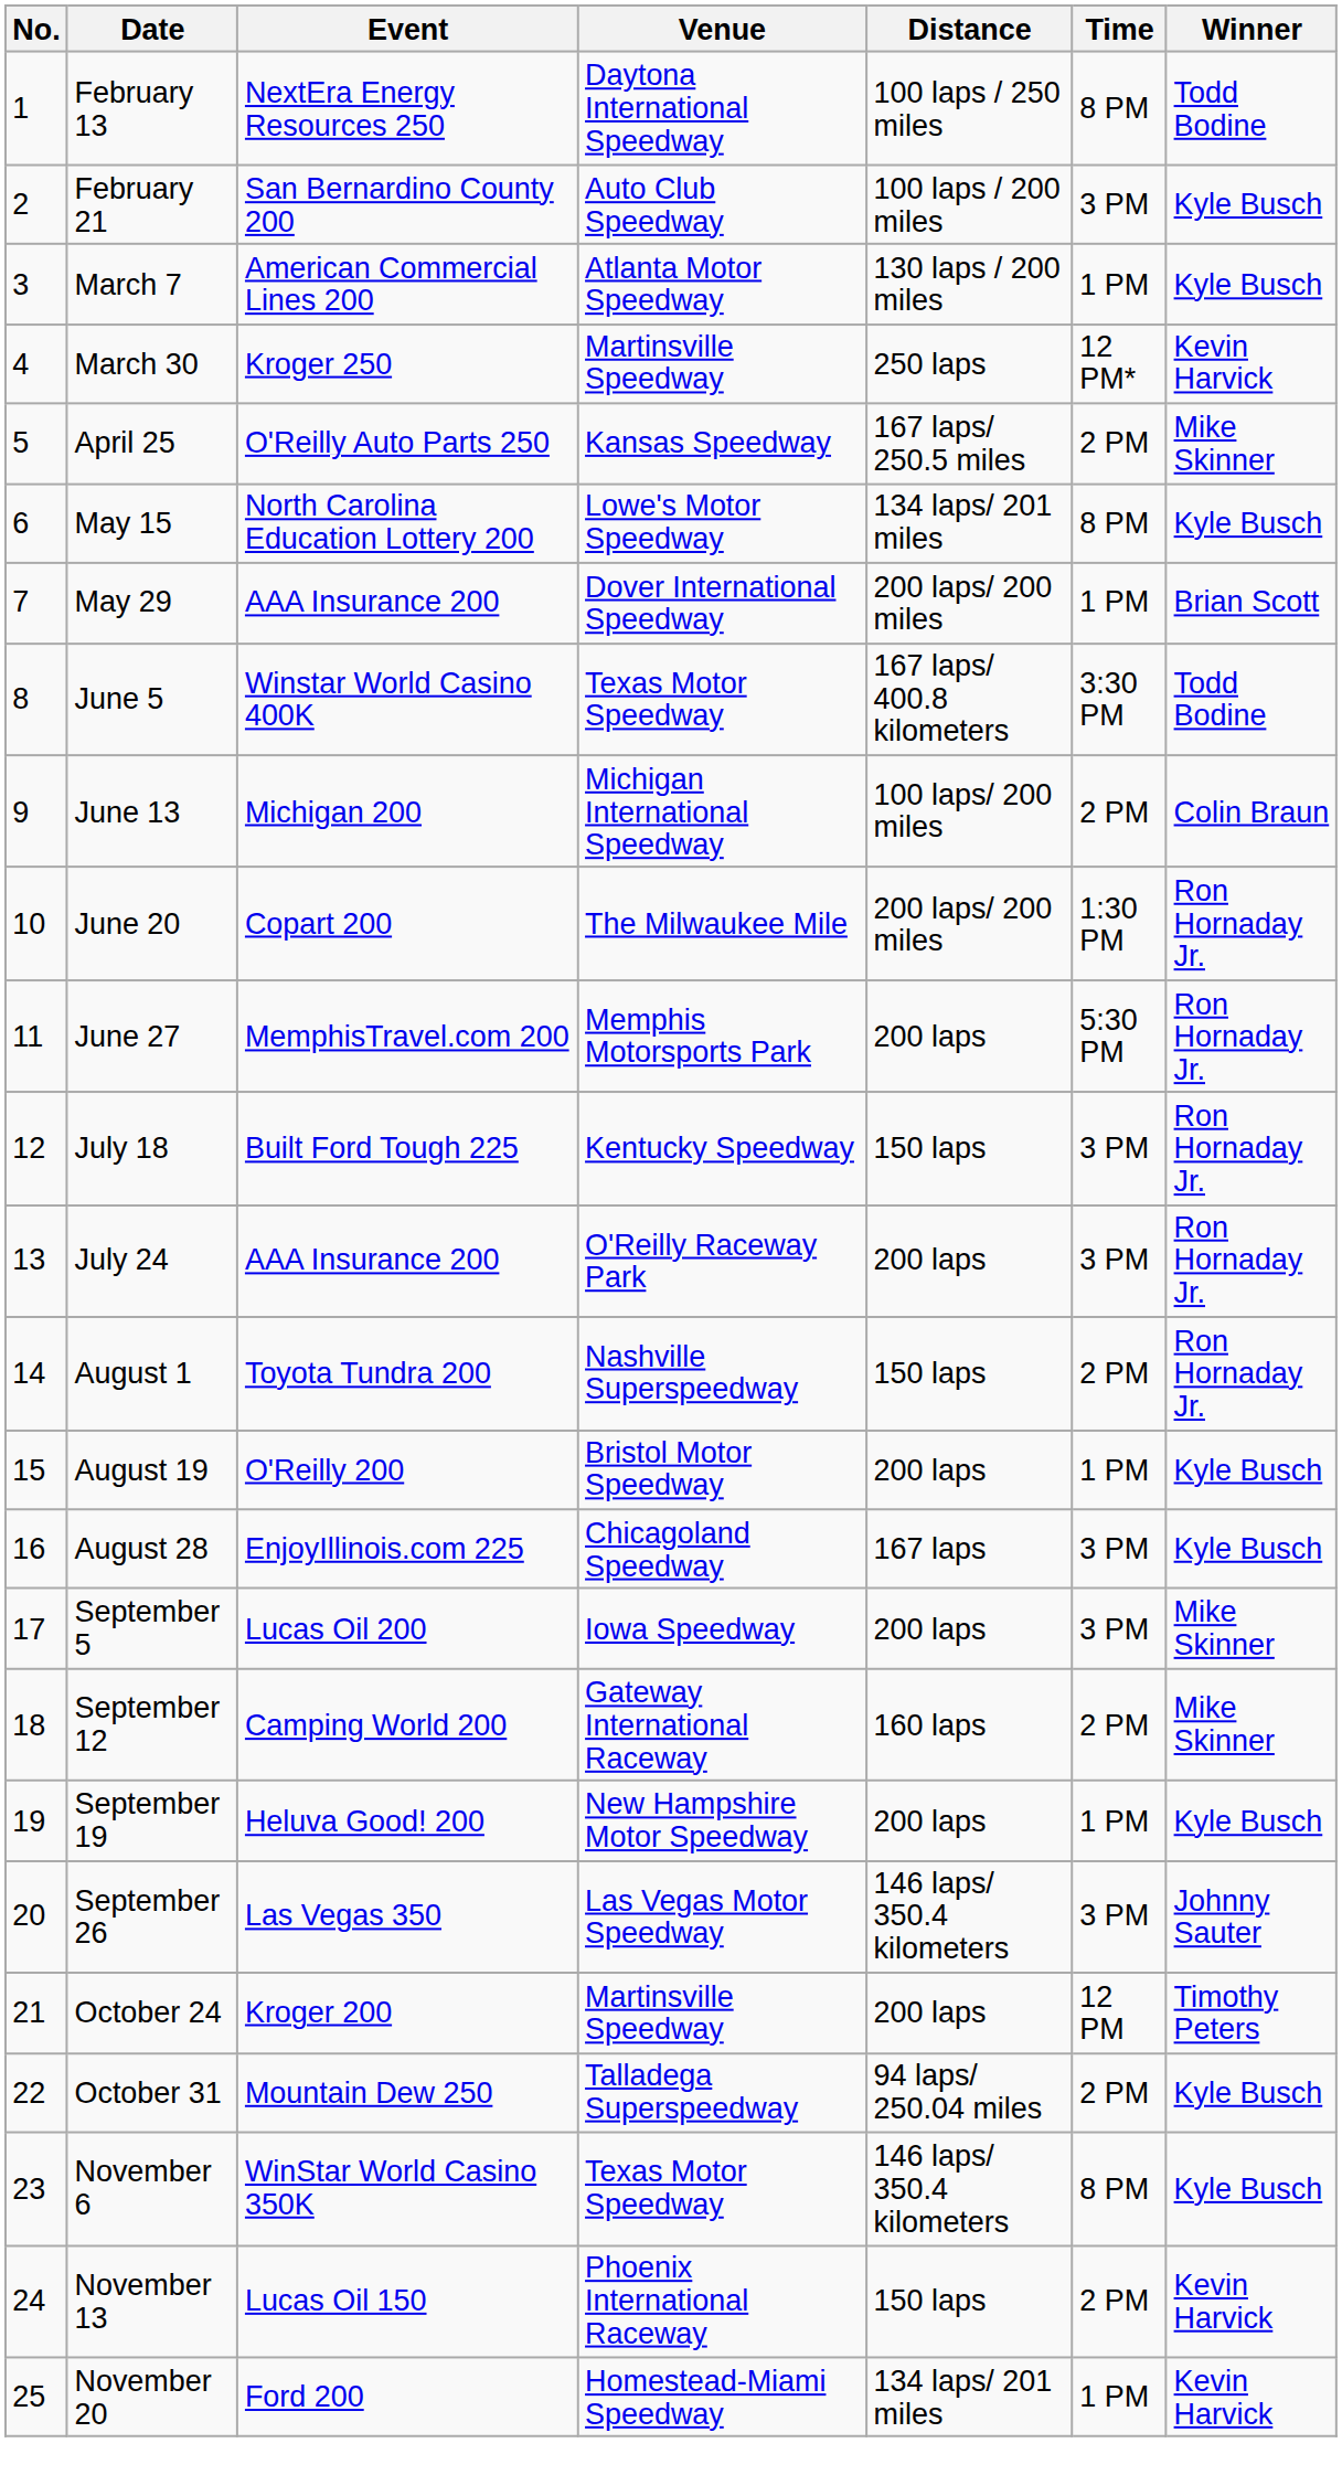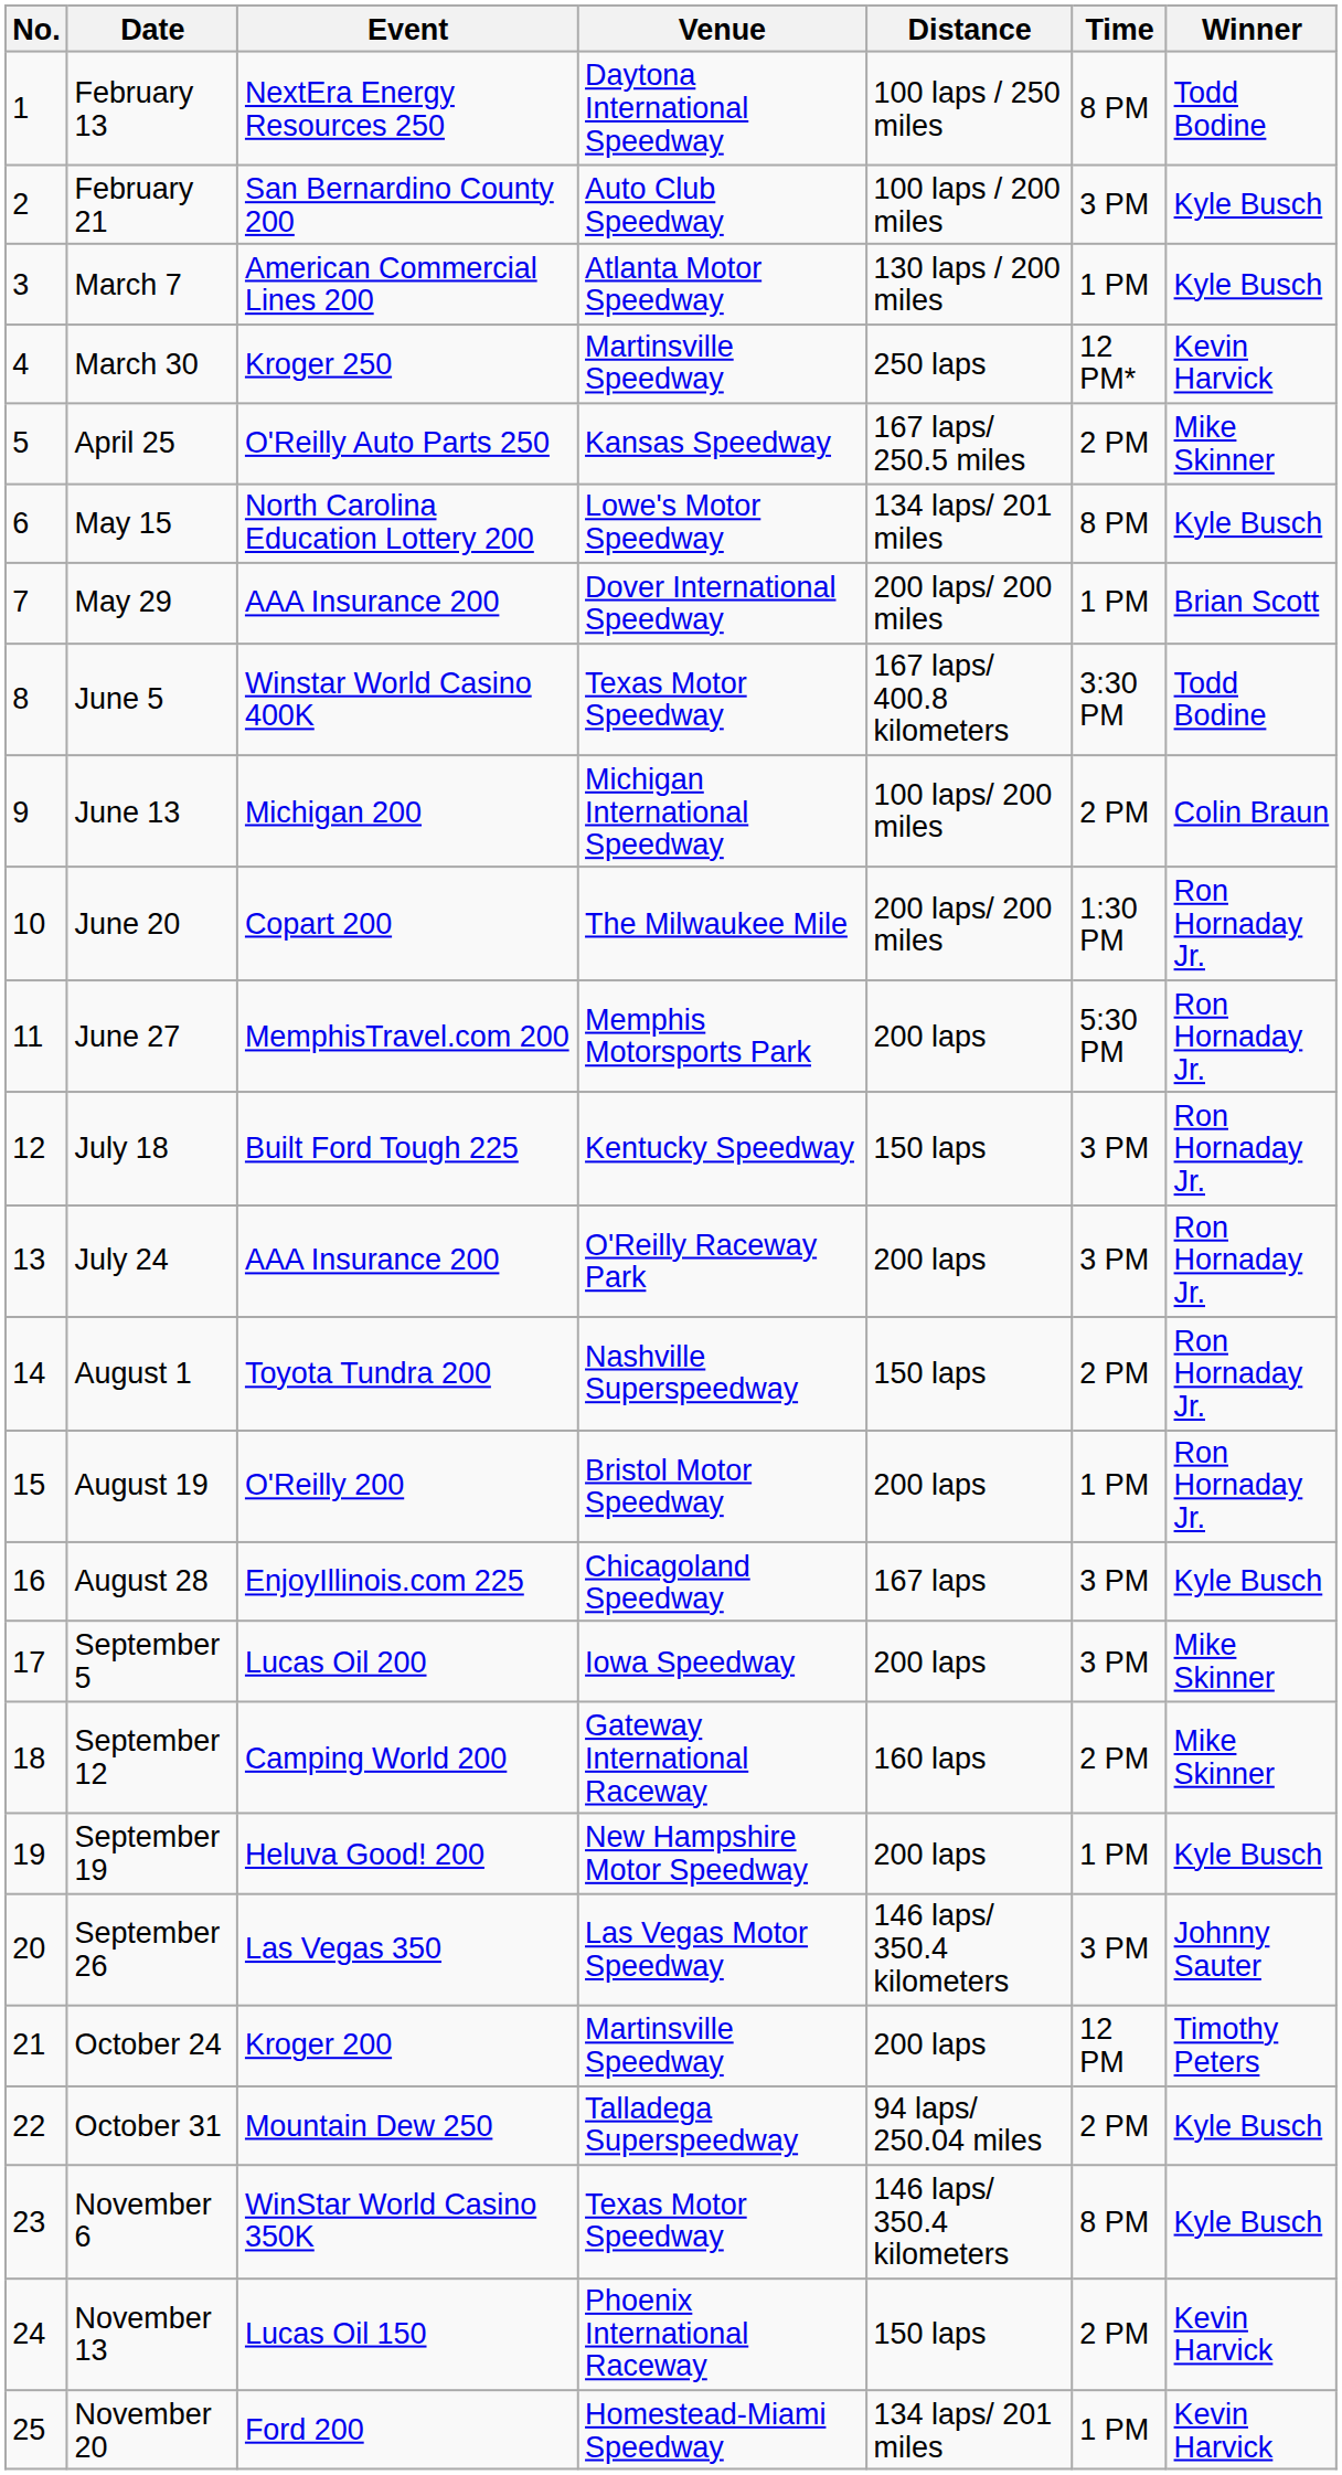 <table {| class="wikitable" style="font-size: 85%">
 <tr>
 <th>No.</th>
 <th>Date</th>
 <th>Event</th>
 <th>Venue</th>
 <th>Distance</th>
 <th>Time</th>
 <th>Winner</th>
 </tr>
 <tr>
 <td>1</td>
 <td>February 13</td>
 <td><a href='#'>NextEra Energy Resources 250</a></td>
 <td><a href='#'>Daytona International Speedway</a></td>
 <td>100 laps / 250 miles</td>
 <td>8 PM</td>
 <td><a href='#'>Todd Bodine</a></td>
 </tr>
 <tr>
 <td>2</td>
 <td>February 21</td>
 <td><a href='#'>San Bernardino County 200</a></td>
 <td><a href='#'>Auto Club Speedway</a></td>
 <td>100 laps / 200 miles</td>
 <td>3 PM</td>
 <td><a href='#'>Kyle Busch</a></td>
 </tr>
 <tr>
 <td>3</td>
 <td>March 7</td>
 <td><a href='#'>American Commercial Lines 200</a></td>
 <td><a href='#'>Atlanta Motor Speedway</a></td>
 <td>130 laps / 200 miles</td>
 <td>1 PM</td>
 <td><a href='#'>Kyle Busch</a></td>
 </tr>
 <tr>
 <td>4</td>
 <td>March 30</td>
 <td><a href='#'>Kroger 250</a></td>
 <td><a href='#'>Martinsville Speedway</a></td>
 <td>250 laps</td>
 <td>12 PM*</td>
 <td><a href='#'>Kevin Harvick</a></td>
 </tr>
 <tr>
 <td>5</td>
 <td>April 25</td>
 <td><a href='#'>O'Reilly Auto Parts 250</a></td>
 <td><a href='#'>Kansas Speedway</a></td>
 <td>167 laps/ 250.5 miles</td>
 <td>2 PM</td>
 <td><a href='#'>Mike Skinner</a></td>
 </tr>
 <tr>
 <td>6</td>
 <td>May 15</td>
 <td><a href='#'>North Carolina Education Lottery 200</a></td>
 <td><a href='#'>Lowe's Motor Speedway</a></td>
 <td>134 laps/ 201 miles</td>
 <td>8 PM</td>
 <td><a href='#'>Kyle Busch</a></td>
 </tr>
 <tr>
 <td>7</td>
 <td>May 29</td>
 <td><a href='#'>AAA Insurance 200</a></td>
 <td><a href='#'>Dover International Speedway</a></td>
 <td>200 laps/ 200 miles</td>
 <td>1 PM</td>
 <td><a href='#'>Brian Scott</a></td>
 </tr>
 <tr>
 <td>8</td>
 <td>June 5</td>
 <td><a href='#'>Winstar World Casino 400K</a></td>
 <td><a href='#'>Texas Motor Speedway</a></td>
 <td>167 laps/ 400.8 kilometers</td>
 <td>3:30 PM</td>
 <td><a href='#'>Todd Bodine</a></td>
 </tr>
 <tr>
 <td>9</td>
 <td>June 13</td>
 <td><a href='#'>Michigan 200</a></td>
 <td><a href='#'>Michigan International Speedway</a></td>
 <td>100 laps/ 200 miles</td>
 <td>2 PM</td>
 <td><a href='#'>Colin Braun</a></td>
 </tr>
 <tr>
 <td>10</td>
 <td>June 20</td>
 <td><a href='#'>Copart 200</a></td>
 <td><a href='#'>The Milwaukee Mile</a></td>
 <td>200 laps/ 200 miles</td>
 <td>1:30 PM</td>
 <td><a href='#'>Ron Hornaday Jr.</a></td>
 </tr>
 <tr>
 <td>11</td>
 <td>June 27</td>
 <td><a href='#'>MemphisTravel.com 200</a></td>
 <td><a href='#'>Memphis Motorsports Park</a></td>
 <td>200 laps</td>
 <td>5:30 PM</td>
 <td><a href='#'>Ron Hornaday Jr.</a></td>
 </tr>
 <tr>
 <td>12</td>
 <td>July 18</td>
 <td><a href='#'>Built Ford Tough 225</a></td>
 <td><a href='#'>Kentucky Speedway</a></td>
 <td>150 laps</td>
 <td>3 PM</td>
 <td><a href='#'>Ron Hornaday Jr.</a></td>
 </tr>
 <tr>
 <td>13</td>
 <td>July 24</td>
 <td><a href='#'>AAA Insurance 200</a></td>
 <td><a href='#'>O'Reilly Raceway Park</a></td>
 <td>200 laps</td>
 <td>3 PM</td>
 <td><a href='#'>Ron Hornaday Jr.</a></td>
 </tr>
 <tr>
 <td>14</td>
 <td>August 1</td>
 <td><a href='#'>Toyota Tundra 200</a></td>
 <td><a href='#'>Nashville Superspeedway</a></td>
 <td>150 laps</td>
 <td>2 PM</td>
 <td><a href='#'>Ron Hornaday Jr.</a></td>
 </tr>
 <tr>
 <td>15</td>
 <td>August 19</td>
 <td><a href='#'>O'Reilly 200</a></td>
 <td><a href='#'>Bristol Motor Speedway</a></td>
 <td>200 laps</td>
 <td>1 PM</td>
-<td><a href='#'>Kyle Busch</a></td>
+<td><a href='#'>Ron Hornaday Jr.</a></td>
 </tr>
 <tr>
 <td>16</td>
 <td>August 28</td>
 <td><a href='#'>EnjoyIllinois.com 225</a></td>
 <td><a href='#'>Chicagoland Speedway</a></td>
 <td>167 laps</td>
 <td>3 PM</td>
 <td><a href='#'>Kyle Busch</a></td>
 </tr>
 <tr>
 <td>17</td>
 <td>September 5</td>
 <td><a href='#'>Lucas Oil 200</a></td>
 <td><a href='#'>Iowa Speedway</a></td>
 <td>200 laps</td>
 <td>3 PM</td>
 <td><a href='#'>Mike Skinner</a></td>
 </tr>
 <tr>
 <td>18</td>
 <td>September 12</td>
 <td><a href='#'>Camping World 200</a></td>
 <td><a href='#'>Gateway International Raceway</a></td>
 <td>160 laps</td>
 <td>2 PM</td>
 <td><a href='#'>Mike Skinner</a></td>
 </tr>
 <tr>
 <td>19</td>
 <td>September 19</td>
 <td><a href='#'>Heluva Good! 200</a></td>
 <td><a href='#'>New Hampshire Motor Speedway</a></td>
 <td>200 laps</td>
 <td>1 PM</td>
 <td><a href='#'>Kyle Busch</a></td>
 </tr>
 <tr>
 <td>20</td>
 <td>September 26</td>
 <td><a href='#'>Las Vegas 350</a></td>
 <td><a href='#'>Las Vegas Motor Speedway</a></td>
 <td>146 laps/ 350.4 kilometers</td>
 <td>3 PM</td>
 <td><a href='#'>Johnny Sauter</a></td>
 </tr>
 <tr>
 <td>21</td>
 <td>October 24</td>
 <td><a href='#'>Kroger 200</a></td>
 <td><a href='#'>Martinsville Speedway</a></td>
 <td>200 laps</td>
 <td>12 PM</td>
 <td><a href='#'>Timothy Peters</a></td>
 </tr>
 <tr>
 <td>22</td>
 <td>October 31</td>
 <td><a href='#'>Mountain Dew 250</a></td>
 <td><a href='#'>Talladega Superspeedway</a></td>
 <td>94 laps/ 250.04 miles</td>
 <td>2 PM</td>
 <td><a href='#'>Kyle Busch</a></td>
 </tr>
 <tr>
 <td>23</td>
 <td>November 6</td>
 <td><a href='#'>WinStar World Casino 350K</a></td>
 <td><a href='#'>Texas Motor Speedway</a></td>
 <td>146 laps/ 350.4 kilometers</td>
 <td>8 PM</td>
 <td><a href='#'>Kyle Busch</a></td>
 </tr>
 <tr>
 <td>24</td>
 <td>November 13</td>
 <td><a href='#'>Lucas Oil 150</a></td>
 <td><a href='#'>Phoenix International Raceway</a></td>
 <td>150 laps</td>
 <td>2 PM</td>
 <td><a href='#'>Kevin Harvick</a></td>
 </tr>
 <tr>
 <td>25</td>
 <td>November 20</td>
 <td><a href='#'>Ford 200</a></td>
 <td><a href='#'>Homestead-Miami Speedway</a></td>
 <td>134 laps/ 201 miles</td>
 <td>1 PM</td>
 <td><a href='#'>Kevin Harvick</a></td>
 </tr>
 </table>
